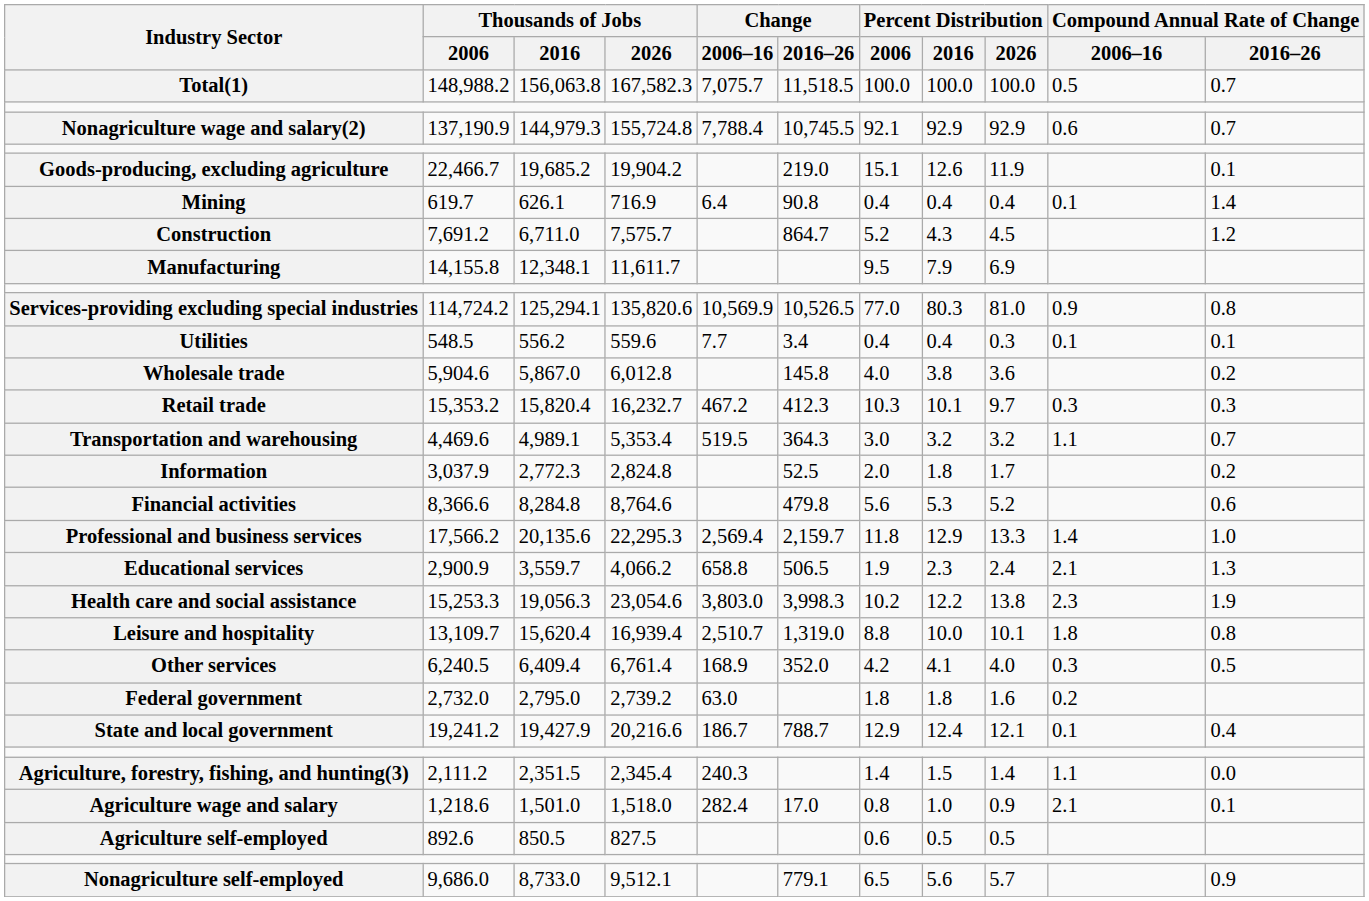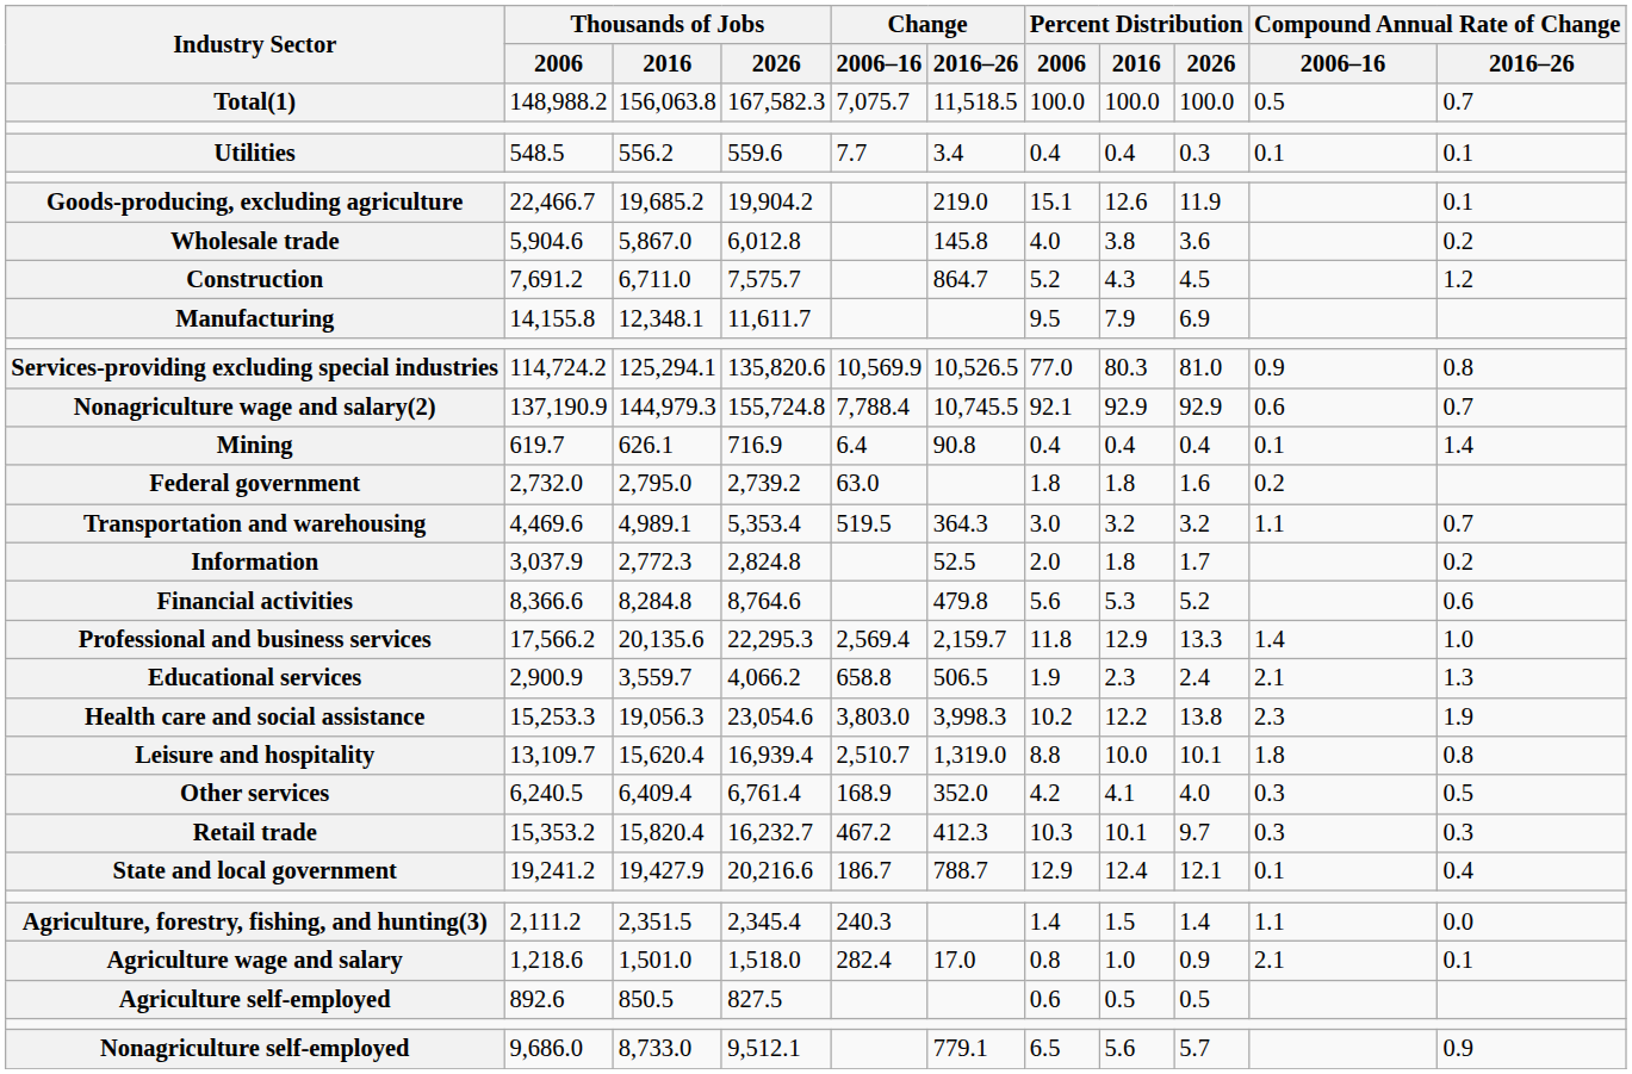 <table class="wikitable">
 <tr>
 <th rowspan="2" colspan="1"><strong>Industry Sector</strong></th>
 <th rowspan="1" colspan="3"><strong>Thousands of Jobs</strong></th>
 <th rowspan="1" colspan="2"><strong>Change</strong></th>
 <th rowspan="1" colspan="3"><strong>Percent Distribution</strong></th>
 <th rowspan="1" colspan="2"><strong>Compound Annual Rate of Change</strong></th>
 </tr>
 <tr>
 <th>2006</th>
 <th>2016</th>
 <th>2026</th>
 <th><strong>2006–16</strong></th>
 <th><strong>2016–26</strong></th>
 <th>2006</th>
 <th>2016</th>
 <th>2026</th>
 <th><strong>2006–16</strong></th>
 <th><strong>2016–26</strong></th>
 </tr>
 <tr>
 <th><strong>Total(1)</strong></th>
 <td>148,988.2</td>
 <td>156,063.8</td>
 <td>167,582.3</td>
 <td>7,075.7</td>
 <td>11,518.5</td>
 <td>100.0</td>
 <td>100.0</td>
 <td>100.0</td>
 <td>0.5</td>
 <td>0.7</td>
 </tr>
 <tr>
 <td colspan="11"></td>
 </tr>
 <tr>
-<th><strong>Nonagriculture wage and salary(2)</strong></th>
-<td>137,190.9</td>
-<td>144,979.3</td>
-<td>155,724.8</td>
-<td>7,788.4</td>
-<td>10,745.5</td>
-<td>92.1</td>
-<td>92.9</td>
-<td>92.9</td>
-<td>0.6</td>
-<td>0.7</td>
+<th>Utilities</th>
+<td>548.5</td>
+<td>556.2</td>
+<td>559.6</td>
+<td>7.7</td>
+<td>3.4</td>
+<td>0.4</td>
+<td>0.4</td>
+<td>0.3</td>
+<td>0.1</td>
+<td>0.1</td>
 </tr>
 <tr>
 <td colspan="11"></td>
 </tr>
 <tr>
 <th><strong>Goods-producing, excluding agriculture</strong></th>
 <td>22,466.7</td>
 <td>19,685.2</td>
 <td>19,904.2</td>
 <td></td>
 <td>219.0</td>
 <td>15.1</td>
 <td>12.6</td>
 <td>11.9</td>
 <td></td>
 <td>0.1</td>
 </tr>
 <tr>
-<th>Mining</th>
-<td>619.7</td>
-<td>626.1</td>
-<td>716.9</td>
-<td>6.4</td>
-<td>90.8</td>
-<td>0.4</td>
-<td>0.4</td>
-<td>0.4</td>
-<td>0.1</td>
-<td>1.4</td>
+<th>Wholesale trade</th>
+<td>5,904.6</td>
+<td>5,867.0</td>
+<td>6,012.8</td>
+<td></td>
+<td>145.8</td>
+<td>4.0</td>
+<td>3.8</td>
+<td>3.6</td>
+<td></td>
+<td>0.2</td>
 </tr>
 <tr>
 <th>Construction</th>
 <td>7,691.2</td>
 <td>6,711.0</td>
 <td>7,575.7</td>
 <td></td>
 <td>864.7</td>
 <td>5.2</td>
 <td>4.3</td>
 <td>4.5</td>
 <td></td>
 <td>1.2</td>
 </tr>
 <tr>
 <th>Manufacturing</th>
 <td>14,155.8</td>
 <td>12,348.1</td>
 <td>11,611.7</td>
 <td></td>
 <td></td>
 <td>9.5</td>
 <td>7.9</td>
 <td>6.9</td>
 <td></td>
 <td></td>
 </tr>
 <tr>
 <td colspan="11"></td>
 </tr>
 <tr>
 <th><strong>Services-providing excluding special industries</strong></th>
 <td>114,724.2</td>
 <td>125,294.1</td>
 <td>135,820.6</td>
 <td>10,569.9</td>
 <td>10,526.5</td>
 <td>77.0</td>
 <td>80.3</td>
 <td>81.0</td>
 <td>0.9</td>
 <td>0.8</td>
 </tr>
 <tr>
-<th>Utilities</th>
-<td>548.5</td>
-<td>556.2</td>
-<td>559.6</td>
-<td>7.7</td>
-<td>3.4</td>
+<th><strong>Nonagriculture wage and salary(2)</strong></th>
+<td>137,190.9</td>
+<td>144,979.3</td>
+<td>155,724.8</td>
+<td>7,788.4</td>
+<td>10,745.5</td>
+<td>92.1</td>
+<td>92.9</td>
+<td>92.9</td>
+<td>0.6</td>
+<td>0.7</td>
+</tr>
+<tr>
+<th>Mining</th>
+<td>619.7</td>
+<td>626.1</td>
+<td>716.9</td>
+<td>6.4</td>
+<td>90.8</td>
 <td>0.4</td>
 <td>0.4</td>
-<td>0.3</td>
+<td>0.4</td>
 <td>0.1</td>
-<td>0.1</td>
+<td>1.4</td>
 </tr>
 <tr>
-<th>Wholesale trade</th>
-<td>5,904.6</td>
-<td>5,867.0</td>
-<td>6,012.8</td>
+<th>Federal government</th>
+<td>2,732.0</td>
+<td>2,795.0</td>
+<td>2,739.2</td>
+<td>63.0</td>
 <td></td>
-<td>145.8</td>
-<td>4.0</td>
-<td>3.8</td>
-<td>3.6</td>
+<td>1.8</td>
+<td>1.8</td>
+<td>1.6</td>
+<td>0.2</td>
 <td></td>
-<td>0.2</td>
-</tr>
-<tr>
-<th>Retail trade</th>
-<td>15,353.2</td>
-<td>15,820.4</td>
-<td>16,232.7</td>
-<td>467.2</td>
-<td>412.3</td>
-<td>10.3</td>
-<td>10.1</td>
-<td>9.7</td>
-<td>0.3</td>
-<td>0.3</td>
 </tr>
 <tr>
 <th>Transportation and warehousing</th>
 <td>4,469.6</td>
 <td>4,989.1</td>
 <td>5,353.4</td>
 <td>519.5</td>
 <td>364.3</td>
 <td>3.0</td>
 <td>3.2</td>
 <td>3.2</td>
 <td>1.1</td>
 <td>0.7</td>
 </tr>
 <tr>
 <th>Information</th>
 <td>3,037.9</td>
 <td>2,772.3</td>
 <td>2,824.8</td>
 <td></td>
 <td>52.5</td>
 <td>2.0</td>
 <td>1.8</td>
 <td>1.7</td>
 <td></td>
 <td>0.2</td>
 </tr>
 <tr>
 <th>Financial activities</th>
 <td>8,366.6</td>
 <td>8,284.8</td>
 <td>8,764.6</td>
 <td></td>
 <td>479.8</td>
 <td>5.6</td>
 <td>5.3</td>
 <td>5.2</td>
 <td></td>
 <td>0.6</td>
 </tr>
 <tr>
 <th>Professional and business services</th>
 <td>17,566.2</td>
 <td>20,135.6</td>
 <td>22,295.3</td>
 <td>2,569.4</td>
 <td>2,159.7</td>
 <td>11.8</td>
 <td>12.9</td>
 <td>13.3</td>
 <td>1.4</td>
 <td>1.0</td>
 </tr>
 <tr>
 <th>Educational services</th>
 <td>2,900.9</td>
 <td>3,559.7</td>
 <td>4,066.2</td>
 <td>658.8</td>
 <td>506.5</td>
 <td>1.9</td>
 <td>2.3</td>
 <td>2.4</td>
 <td>2.1</td>
 <td>1.3</td>
 </tr>
 <tr>
 <th>Health care and social assistance</th>
 <td>15,253.3</td>
 <td>19,056.3</td>
 <td>23,054.6</td>
 <td>3,803.0</td>
 <td>3,998.3</td>
 <td>10.2</td>
 <td>12.2</td>
 <td>13.8</td>
 <td>2.3</td>
 <td>1.9</td>
 </tr>
 <tr>
 <th>Leisure and hospitality</th>
 <td>13,109.7</td>
 <td>15,620.4</td>
 <td>16,939.4</td>
 <td>2,510.7</td>
 <td>1,319.0</td>
 <td>8.8</td>
 <td>10.0</td>
 <td>10.1</td>
 <td>1.8</td>
 <td>0.8</td>
 </tr>
 <tr>
 <th>Other services</th>
 <td>6,240.5</td>
 <td>6,409.4</td>
 <td>6,761.4</td>
 <td>168.9</td>
 <td>352.0</td>
 <td>4.2</td>
 <td>4.1</td>
 <td>4.0</td>
 <td>0.3</td>
 <td>0.5</td>
 </tr>
 <tr>
-<th>Federal government</th>
-<td>2,732.0</td>
-<td>2,795.0</td>
-<td>2,739.2</td>
-<td>63.0</td>
-<td></td>
-<td>1.8</td>
-<td>1.8</td>
-<td>1.6</td>
-<td>0.2</td>
-<td></td>
+<th>Retail trade</th>
+<td>15,353.2</td>
+<td>15,820.4</td>
+<td>16,232.7</td>
+<td>467.2</td>
+<td>412.3</td>
+<td>10.3</td>
+<td>10.1</td>
+<td>9.7</td>
+<td>0.3</td>
+<td>0.3</td>
 </tr>
 <tr>
 <th>State and local government</th>
 <td>19,241.2</td>
 <td>19,427.9</td>
 <td>20,216.6</td>
 <td>186.7</td>
 <td>788.7</td>
 <td>12.9</td>
 <td>12.4</td>
 <td>12.1</td>
 <td>0.1</td>
 <td>0.4</td>
 </tr>
 <tr>
 <td colspan="11"></td>
 </tr>
 <tr>
 <th><strong>Agriculture, forestry, fishing, and hunting(3)</strong></th>
 <td>2,111.2</td>
 <td>2,351.5</td>
 <td>2,345.4</td>
 <td>240.3</td>
 <td></td>
 <td>1.4</td>
 <td>1.5</td>
 <td>1.4</td>
 <td>1.1</td>
 <td>0.0</td>
 </tr>
 <tr>
 <th>Agriculture wage and salary</th>
 <td>1,218.6</td>
 <td>1,501.0</td>
 <td>1,518.0</td>
 <td>282.4</td>
 <td>17.0</td>
 <td>0.8</td>
 <td>1.0</td>
 <td>0.9</td>
 <td>2.1</td>
 <td>0.1</td>
 </tr>
 <tr>
 <th>Agriculture self-employed</th>
 <td>892.6</td>
 <td>850.5</td>
 <td>827.5</td>
 <td></td>
 <td></td>
 <td>0.6</td>
 <td>0.5</td>
 <td>0.5</td>
 <td></td>
 <td></td>
 </tr>
 <tr>
 <td colspan="11"></td>
 </tr>
 <tr>
 <th>Nonagriculture self-employed</th>
 <td>9,686.0</td>
 <td>8,733.0</td>
 <td>9,512.1</td>
 <td></td>
 <td>779.1</td>
 <td>6.5</td>
 <td>5.6</td>
 <td>5.7</td>
 <td></td>
 <td>0.9</td>
 </tr>
 </table>
